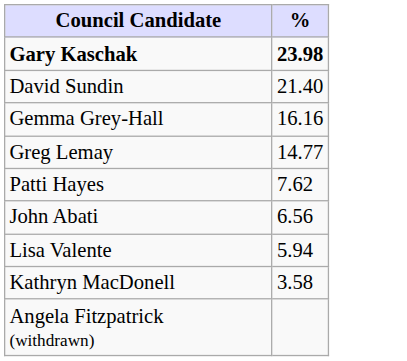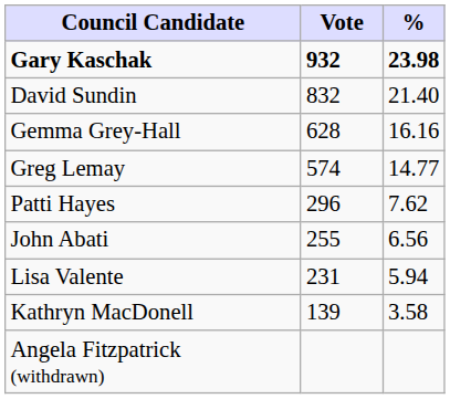 <table class="wikitable sortable">
 <tr>
 <th style="background:#ddf; width:200px;">Council Candidate</th>
+<th style="background:#ddf; width:50px;">Vote</th>
 <th style="background:#ddf; width:30px;">%</th>
 </tr>
 <tr>
 <td><strong>Gary Kaschak</strong></td>
+<td><strong>932</strong></td>
 <td><strong>23.98</strong></td>
 </tr>
 <tr>
 <td>David Sundin</td>
+<td>832</td>
 <td>21.40</td>
 </tr>
 <tr>
 <td>Gemma Grey-Hall</td>
+<td>628</td>
 <td>16.16</td>
 </tr>
 <tr>
 <td>Greg Lemay</td>
+<td>574</td>
 <td>14.77</td>
 </tr>
 <tr>
 <td>Patti Hayes</td>
+<td>296</td>
 <td>7.62</td>
 </tr>
 <tr>
 <td>John Abati</td>
+<td>255</td>
 <td>6.56</td>
 </tr>
 <tr>
 <td>Lisa Valente</td>
+<td>231</td>
 <td>5.94</td>
 </tr>
 <tr>
 <td>Kathryn MacDonell</td>
+<td>139</td>
 <td>3.58</td>
 </tr>
 <tr>
 <td>Angela Fitzpatrick<br><small>(withdrawn)</small></td>
 <td></td>
+<td></td>
 </tr>
 </table>
